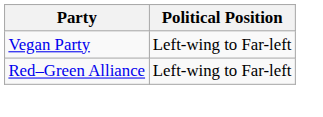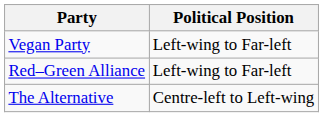 <table class="wikitable mw-collapsible mw-collapsed">
 <tr>
 <th>Party</th>
 <th>Political Position</th>
 </tr>
 <tr>
 <td><a href='#'>Vegan Party</a></td>
 <td>Left-wing to Far-left</td>
 </tr>
 <tr>
 <td><a href='#'>Red–Green Alliance</a></td>
 <td>Left-wing to Far-left</td>
 </tr>
+<tr>
+<td><a href='#'>The Alternative</a></td>
+<td>Centre-left to Left-wing</td>
+</tr>
 </table>
